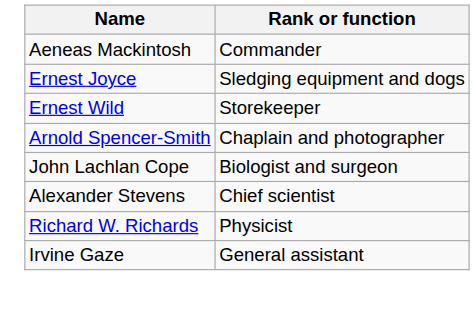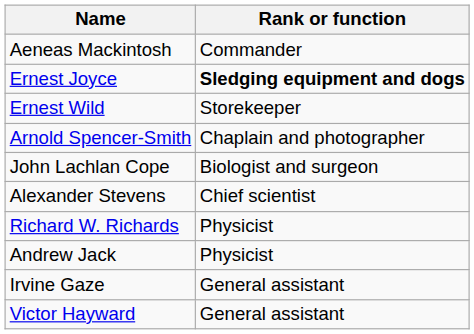 <table class=wikitable align=right style=margin-left:.5>
 <tr>
 <th>Name</th>
 <th>Rank or function</th>
 </tr>
 <tr>
 <td>Aeneas Mackintosh</td>
 <td>Commander</td>
 </tr>
 <tr>
 <td><a href='#'>Ernest Joyce</a></td>
-<td>Sledging equipment and dogs</td>
+<td><strong>Sledging equipment and dogs</strong></td>
 </tr>
 <tr>
 <td><a href='#'>Ernest Wild</a></td>
 <td>Storekeeper</td>
 </tr>
 <tr>
 <td><a href='#'>Arnold Spencer-Smith</a></td>
 <td>Chaplain and photographer</td>
 </tr>
 <tr>
 <td>John Lachlan Cope</td>
 <td>Biologist and surgeon</td>
 </tr>
 <tr>
 <td>Alexander Stevens</td>
 <td>Chief scientist</td>
 </tr>
 <tr>
 <td><a href='#'>Richard W. Richards</a></td>
 <td>Physicist</td>
 </tr>
 <tr>
+<td>Andrew Jack</td>
+<td>Physicist</td>
+</tr>
+<tr>
 <td>Irvine Gaze</td>
 <td>General assistant</td>
 </tr>
+<tr>
+<td><a href='#'>Victor Hayward</a></td>
+<td>General assistant</td>
+</tr>
 </table>
